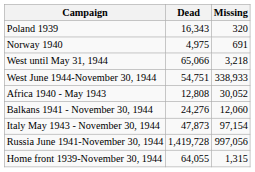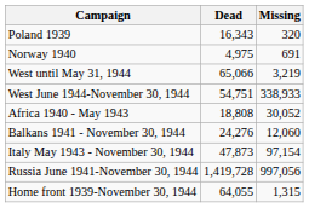 <table class="wikitable"  style="text-align: right;">
 <tr>
 <th>Campaign</th>
 <th>Dead</th>
 <th>Missing</th>
 </tr>
 <tr>
 <td style="text-align: left;">Poland 1939</td>
 <td>16,343</td>
 <td>320</td>
 </tr>
 <tr>
 <td style="text-align: left;">Norway 1940</td>
 <td>4,975</td>
 <td>691</td>
 </tr>
 <tr>
 <td style="text-align: left;">West until May 31, 1944</td>
 <td>65,066</td>
-<td>3,218</td>
+<td>3,219</td>
 </tr>
 <tr>
 <td style="text-align: left;">West June 1944-November 30, 1944</td>
 <td>54,751</td>
 <td>338,933</td>
 </tr>
 <tr>
 <td style="text-align: left;">Africa 1940 - May 1943</td>
-<td>12,808</td>
+<td>18,808</td>
 <td>30,052</td>
 </tr>
 <tr>
 <td style="text-align: left;">Balkans 1941 - November 30, 1944</td>
 <td>24,276</td>
 <td>12,060</td>
 </tr>
 <tr>
 <td style="text-align: left;">Italy May 1943 - November 30, 1944</td>
 <td>47,873</td>
 <td>97,154</td>
 </tr>
 <tr>
 <td style="text-align: left;">Russia June 1941-November 30, 1944</td>
 <td>1,419,728</td>
 <td>997,056</td>
 </tr>
 <tr>
 <td style="text-align: left;">Home front 1939-November 30, 1944</td>
 <td>64,055</td>
 <td>1,315</td>
 </tr>
 </table>
